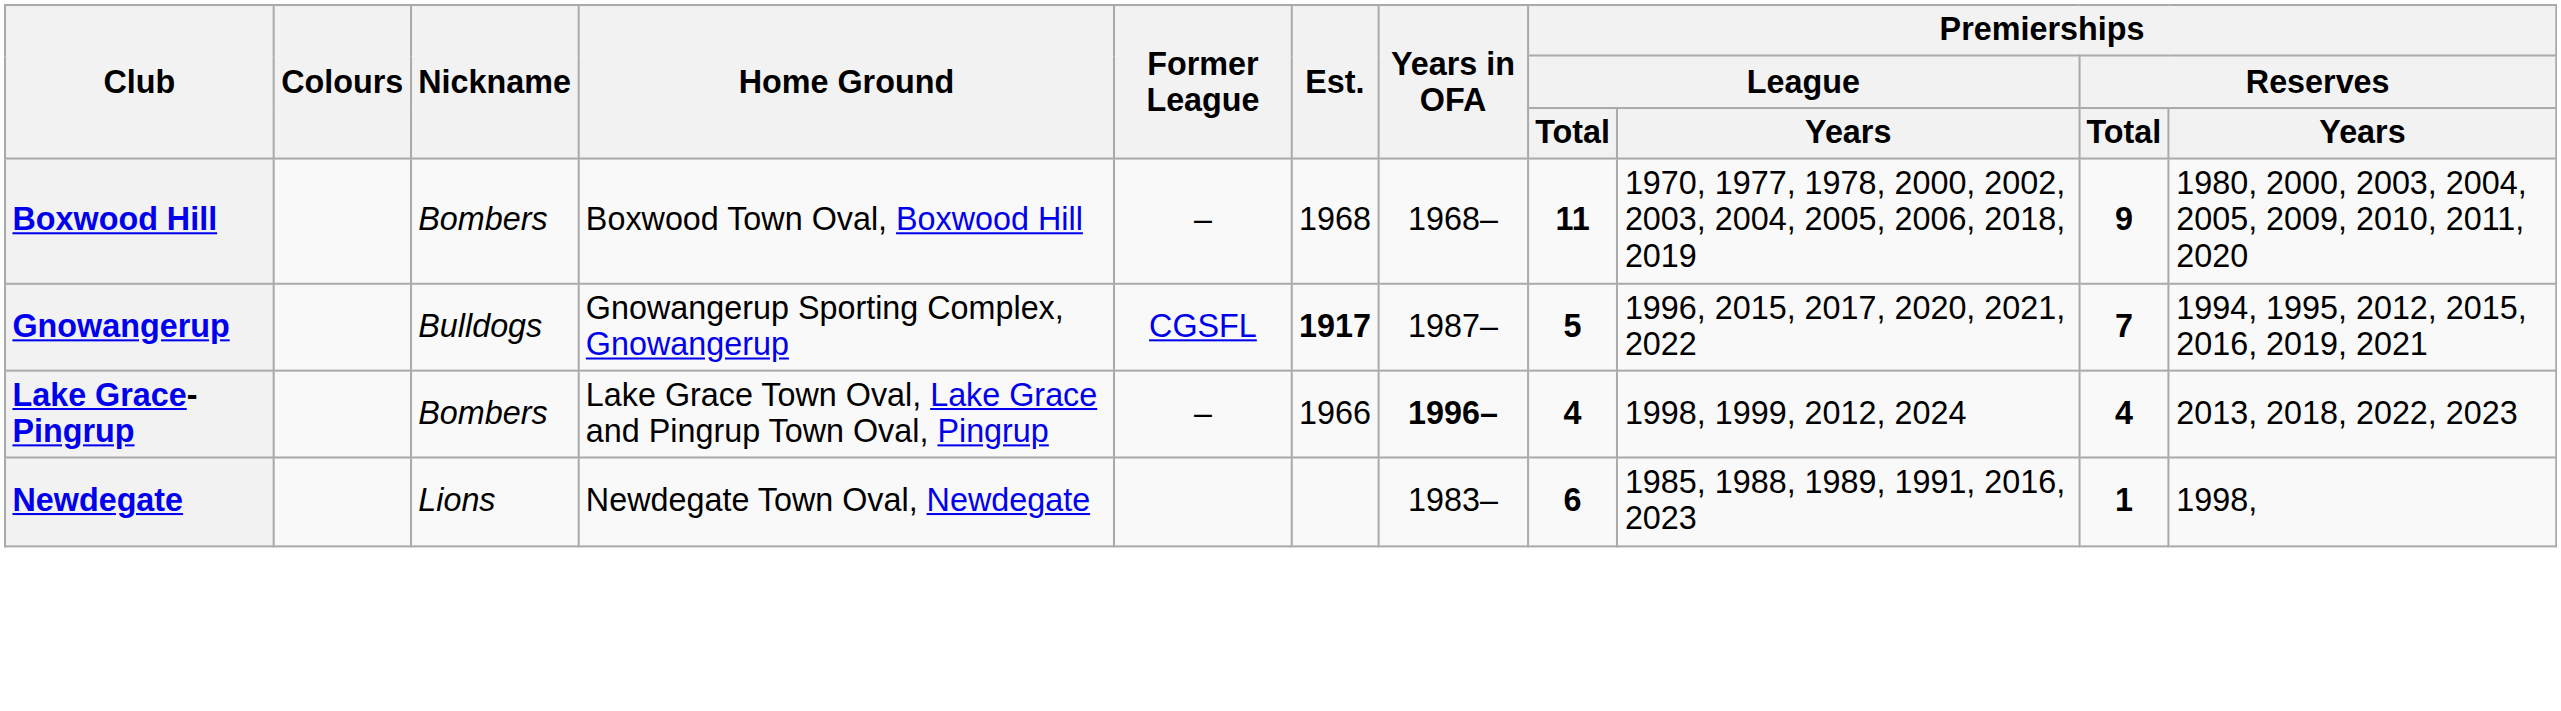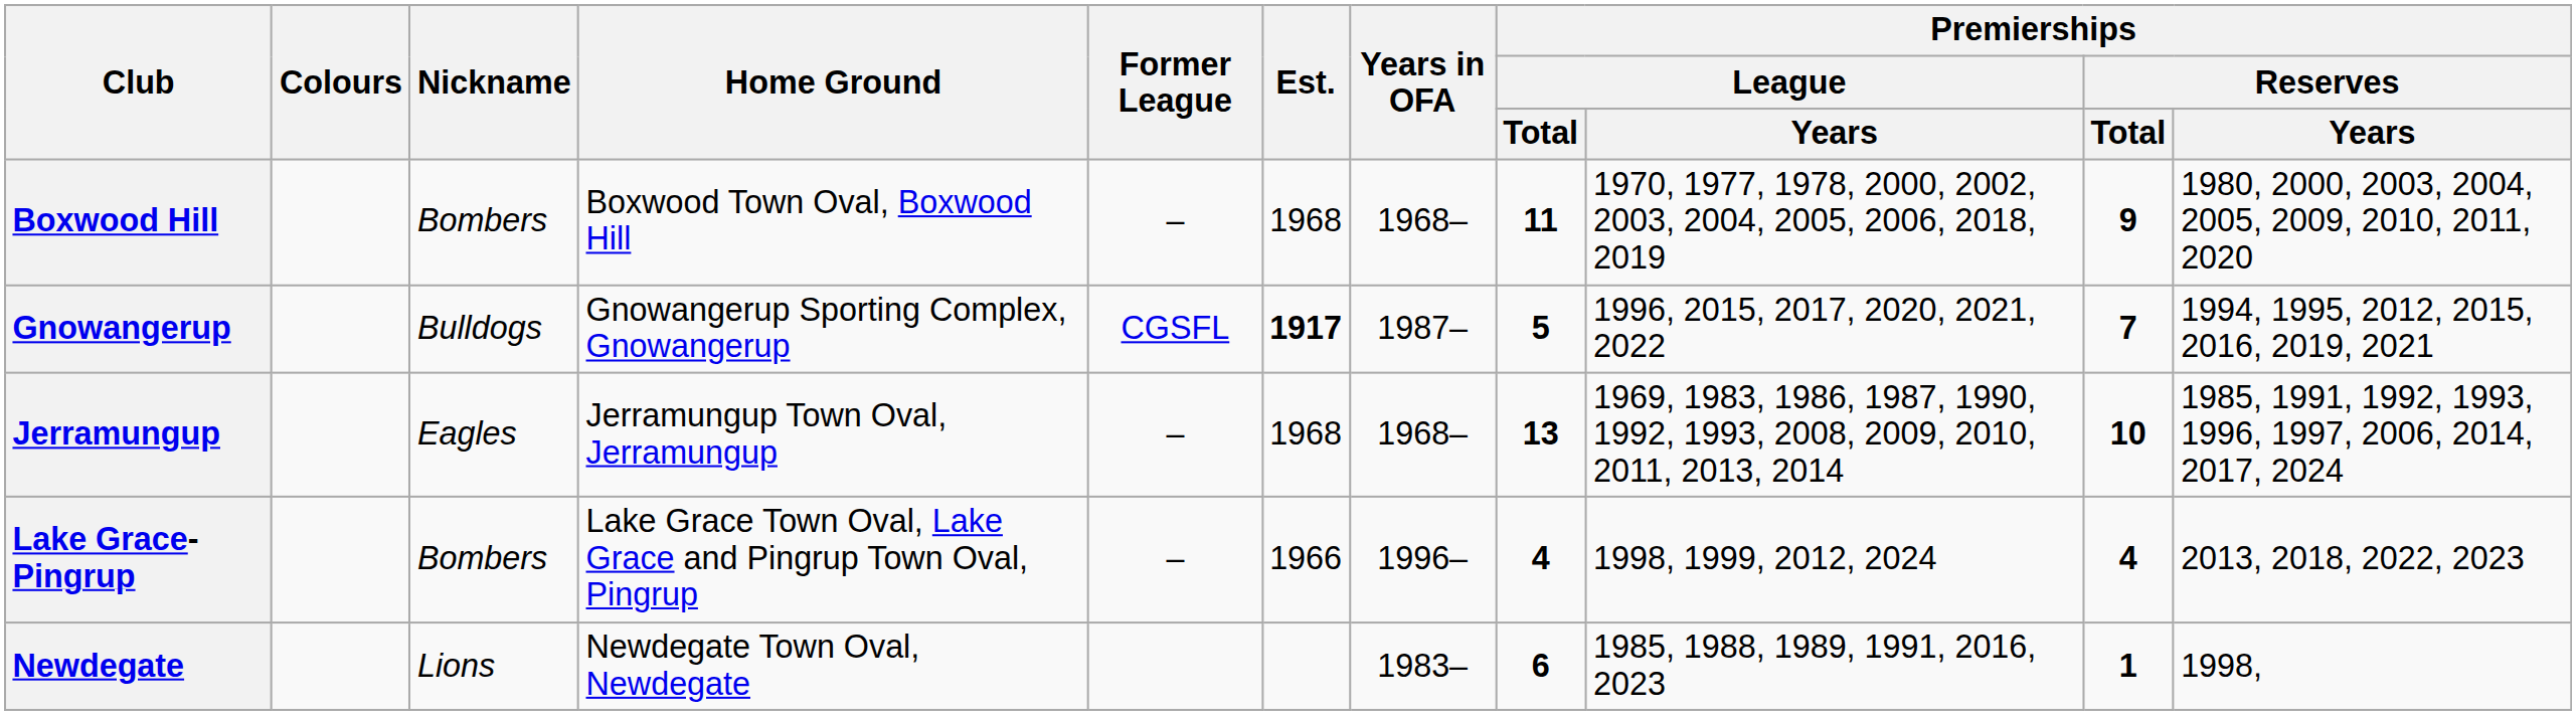 <table class="wikitable sortable" style="text-align:center; width:100%">
 <tr>
 <th rowspan="3">Club</th>
 <th rowspan="3">Colours</th>
 <th rowspan="3">Nickname</th>
 <th rowspan="3">Home Ground</th>
 <th rowspan="3">Former League</th>
 <th rowspan="3">Est.</th>
 <th rowspan="3">Years in OFA</th>
 <th colspan="4">Premierships</th>
 </tr>
 <tr>
 <th colspan="2">League</th>
 <th colspan="2">Reserves</th>
 </tr>
 <tr>
 <th>Total</th>
 <th>Years</th>
 <th>Total</th>
 <th>Years</th>
 </tr>
 <tr>
 <th style="text-align:left"><a href='#'>Boxwood Hill</a></th>
 <td></td>
 <td align="left"><em>Bombers</em></td>
 <td align="left">Boxwood Town Oval, <a href='#'>Boxwood Hill</a></td>
 <td>–</td>
 <td>1968</td>
 <td>1968–</td>
 <td><strong>11</strong></td>
 <td align="left">1970, 1977, 1978, 2000, 2002, 2003, 2004, 2005, 2006, 2018, 2019</td>
 <td><strong>9</strong></td>
 <td align="left">1980, 2000, 2003, 2004, 2005, 2009, 2010, 2011, 2020</td>
 </tr>
 <tr>
 <th style="text-align:left"><a href='#'>Gnowangerup</a></th>
 <td></td>
 <td align="left"><em>Bulldogs</em></td>
 <td align="left">Gnowangerup Sporting Complex, <a href='#'>Gnowangerup</a></td>
 <td><a href='#'>CGSFL</a></td>
 <td><strong>1917</strong></td>
 <td>1987–</td>
 <td><strong>5</strong></td>
 <td align="left">1996, 2015, 2017, 2020, 2021, 2022</td>
 <td><strong>7</strong></td>
 <td align="left">1994, 1995, 2012, 2015, 2016, 2019, 2021</td>
 </tr>
 <tr>
+<th style="text-align:left"><a href='#'>Jerramungup</a></th>
+<td></td>
+<td align="left"><em>Eagles</em></td>
+<td align="left">Jerramungup Town Oval, <a href='#'>Jerramungup</a></td>
+<td>–</td>
+<td>1968</td>
+<td>1968–</td>
+<td><strong>13</strong></td>
+<td align="left">1969, 1983, 1986, 1987, 1990, 1992, 1993, 2008, 2009, 2010, 2011, 2013, 2014</td>
+<td><strong>10</strong></td>
+<td align="left">1985, 1991, 1992, 1993, 1996, 1997, 2006, 2014, 2017, 2024</td>
+</tr>
+<tr>
 <th style="text-align:left"><a href='#'>Lake Grace</a>-<a href='#'>Pingrup</a></th>
 <td></td>
 <td align="left"><em>Bombers</em></td>
 <td align="left">Lake Grace Town Oval, <a href='#'>Lake Grace</a> and Pingrup Town Oval, <a href='#'>Pingrup</a></td>
 <td>–</td>
 <td>1966</td>
-<td><strong>1996–</strong></td>
+<td>1996–</td>
 <td><strong>4</strong></td>
 <td align="left">1998, 1999, 2012, 2024</td>
 <td><strong>4</strong></td>
 <td align="left">2013, 2018, 2022, 2023</td>
 </tr>
 <tr>
 <th style="text-align:left"><a href='#'>Newdegate</a></th>
 <td></td>
 <td align="left"><em>Lions</em></td>
 <td align="left">Newdegate Town Oval, <a href='#'>Newdegate</a></td>
 <td></td>
 <td></td>
 <td>1983–</td>
 <td><strong>6</strong></td>
 <td align="left">1985, 1988, 1989, 1991, 2016, 2023</td>
 <td><strong>1</strong></td>
 <td align="left">1998,</td>
 </tr>
 </table>
